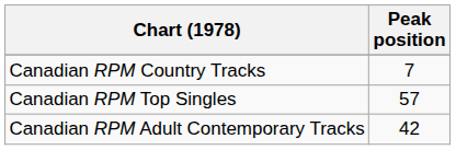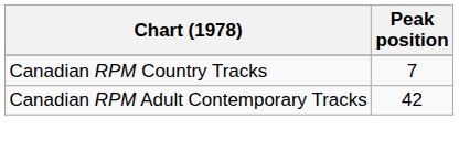 <table class="wikitable sortable">
 <tr>
 <th>Chart (1978)</th>
 <th>Peak<br>position</th>
 </tr>
 <tr>
 </tr>
 <tr>
 </tr>
 <tr>
 </tr>
 <tr>
 <td>Canadian <em>RPM</em> Country Tracks</td>
 <td style="text-align:center;">7</td>
 </tr>
 <tr>
-<td>Canadian <em>RPM</em> Top Singles</td>
-<td style="text-align:center;">57</td>
-</tr>
-<tr>
 <td>Canadian <em>RPM</em> Adult Contemporary Tracks</td>
 <td style="text-align:center;">42</td>
 </tr>
 </table>
